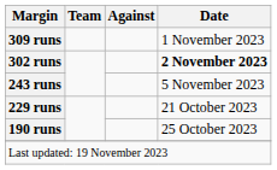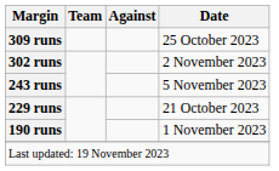 <table class="wikitable sortable">
 <tr>
 <th data-sort-type=number>Margin</th>
 <th>Team</th>
 <th>Against</th>
 <th>Date</th>
 </tr>
 <tr>
 <th>309 runs</th>
 <td></td>
 <td></td>
-<td>1 November 2023</td>
+<td>25 October 2023</td>
 </tr>
 <tr>
 <th>302 runs</th>
 <td rowspan=2></td>
 <td></td>
-<td><strong>2 November 2023</strong></td>
+<td>2 November 2023</td>
 </tr>
 <tr>
 <th>243 runs</th>
 <td></td>
 <td>5 November 2023</td>
 </tr>
 <tr>
 <th>229 runs</th>
 <td rowspan=2></td>
 <td></td>
 <td>21 October 2023</td>
 </tr>
 <tr>
 <th>190 runs</th>
 <td></td>
-<td>25 October 2023</td>
+<td>1 November 2023</td>
 </tr>
 <tr>
 </tr>
 <tr class="sortbottom">
 <td colspan="4"><small>Last updated: 19 November 2023</small></td>
 </tr>
 </table>
